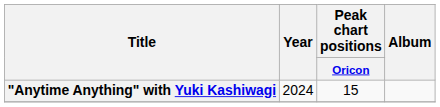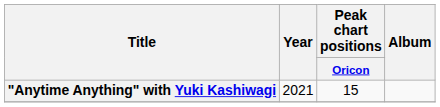 <table class="wikitable plainrowheaders" style="text-align:center;">
 <tr>
 <th scope="col" rowspan="2">Title</th>
 <th scope="col" rowspan="2">Year</th>
 <th scope="col" colspan="1">Peak <br> chart <br> positions</th>
 <th scope="col" rowspan="2">Album</th>
 </tr>
 <tr>
 <th scope="col" style="width:2.5em;"><small><a href='#'>Oricon</a></small></th>
 </tr>
 <tr>
 <th scope="row">"Anytime Anything" with <a href='#'>Yuki Kashiwagi</a></th>
-<td>2024</td>
+<td>2021</td>
 <td>15</td>
 <td></td>
 </tr>
 <tr>
 </tr>
 </table>
